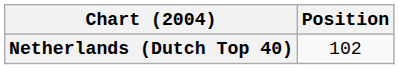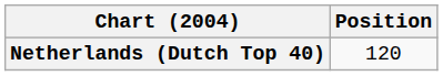 <table class="wikitable plainrowheaders" style="text-align:center">
 <tr>
 <th>Chart (2004)</th>
 <th>Position</th>
 </tr>
 <tr>
 <th scope="row">Netherlands (Dutch Top 40)</th>
-<td>102</td>
+<td>120</td>
 </tr>
 </table>
